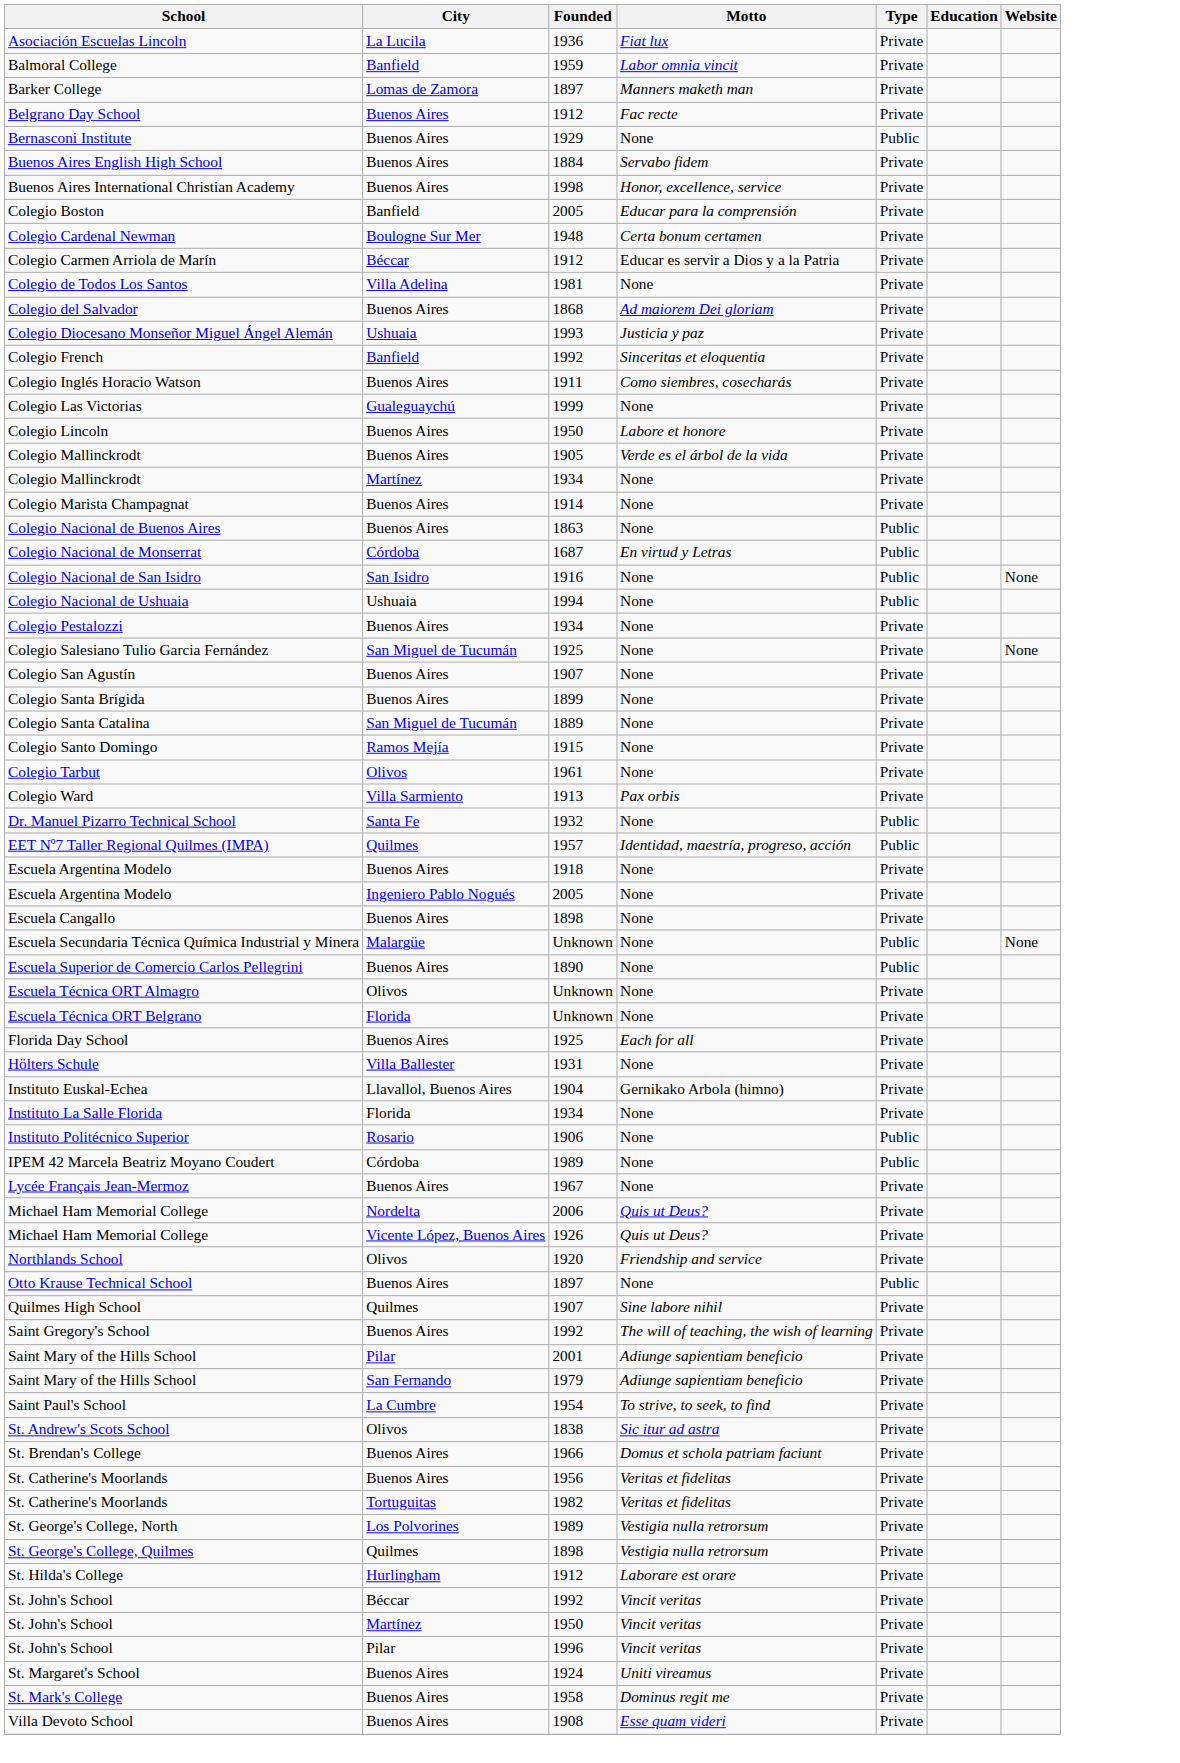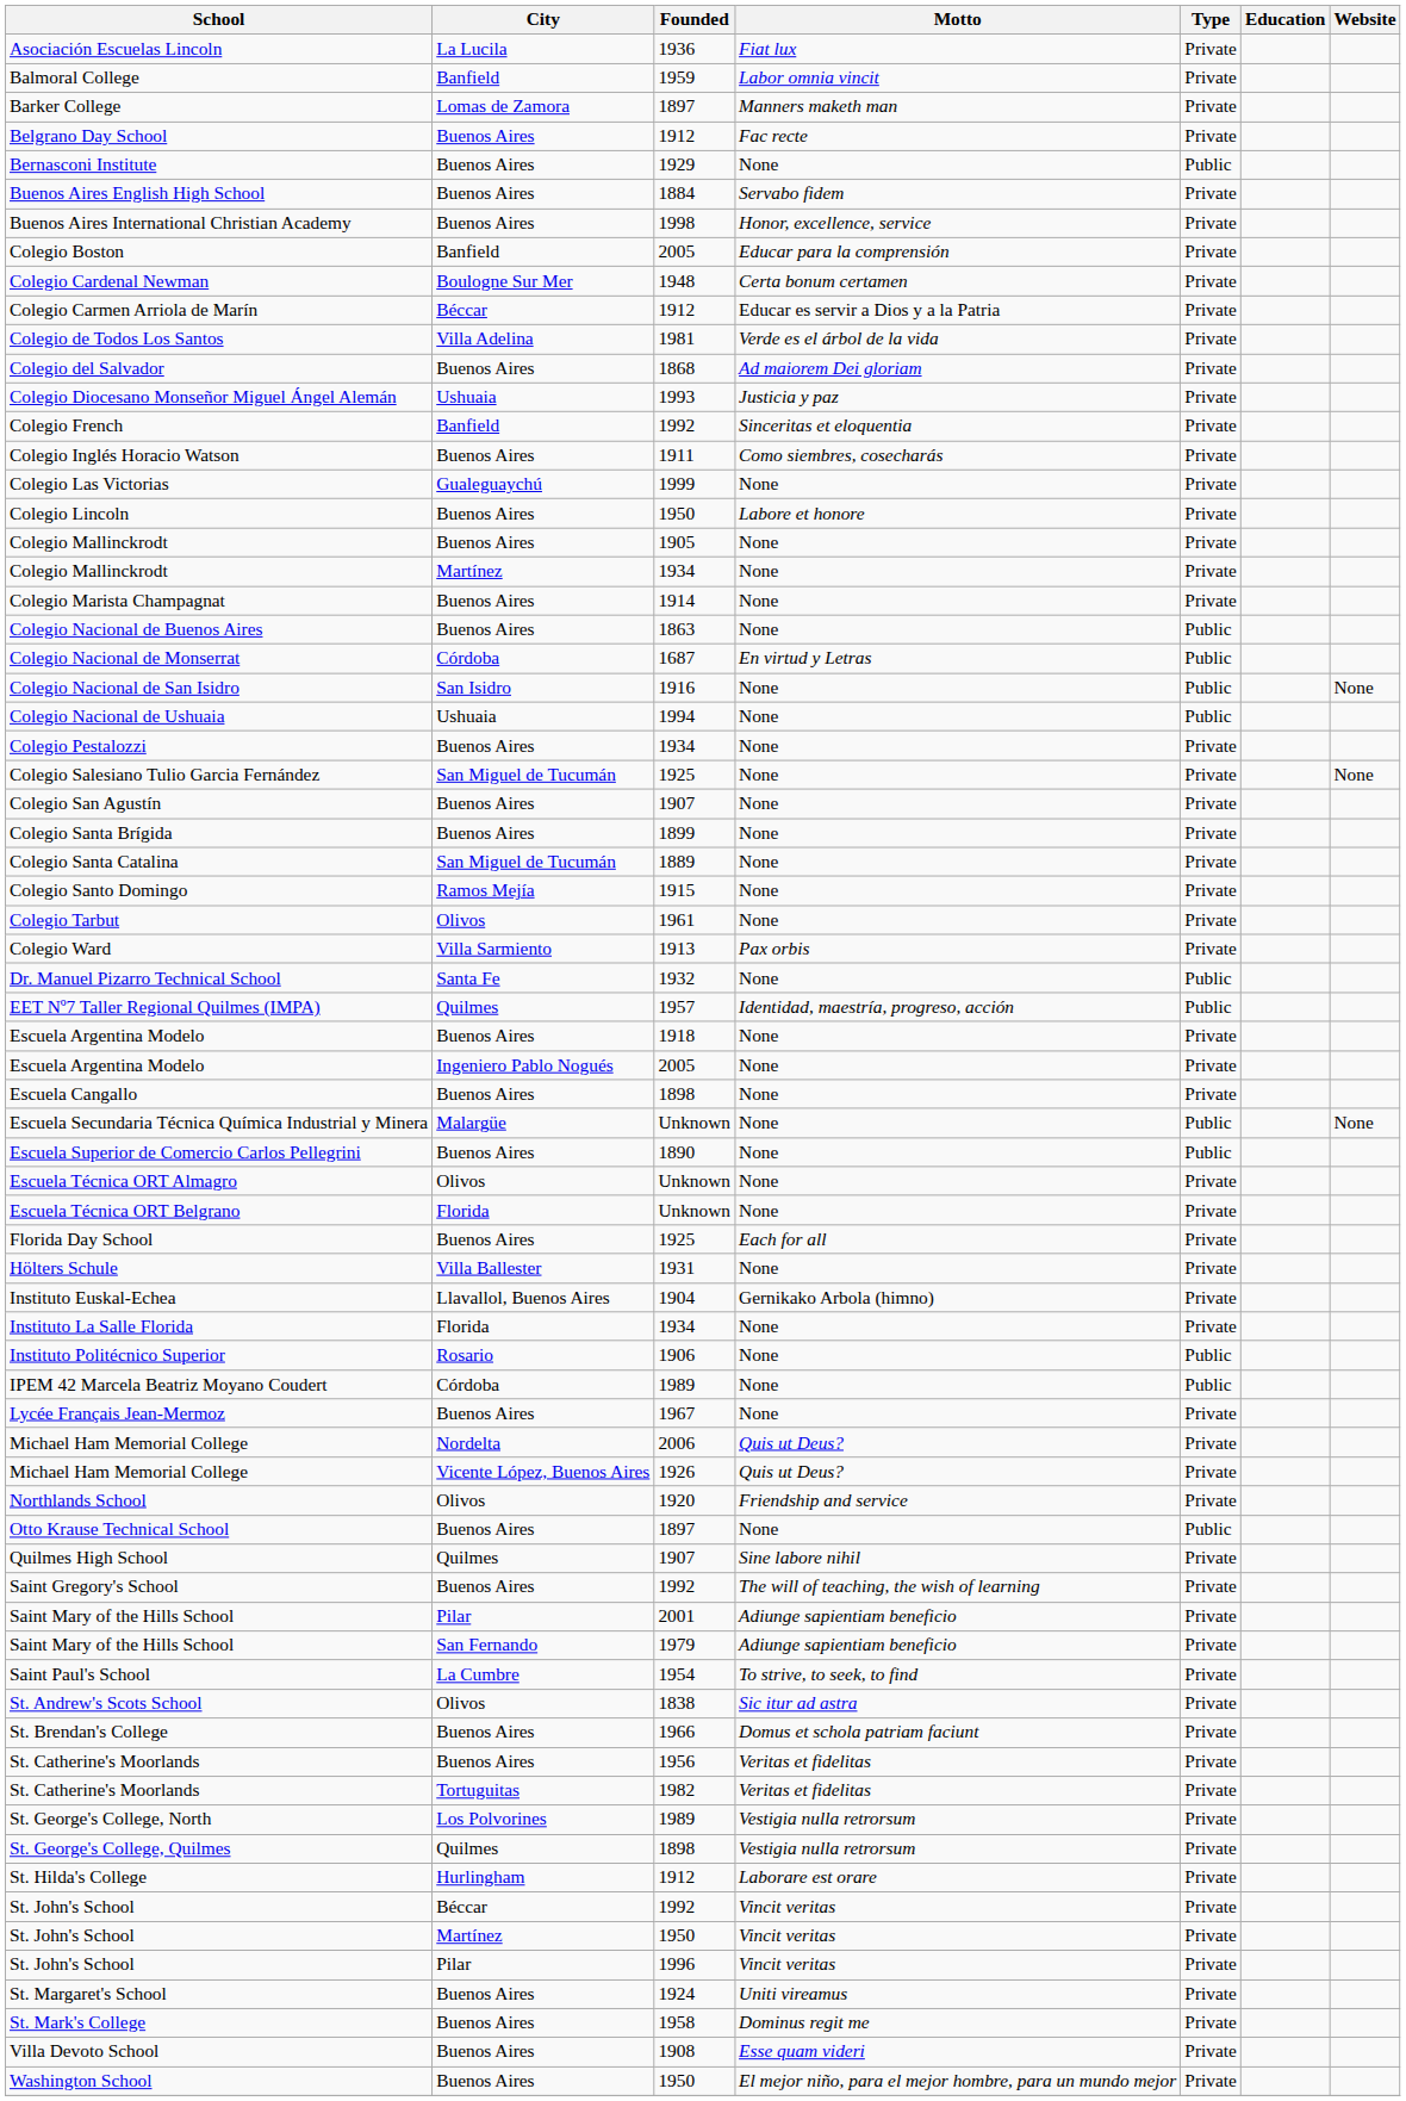 <table class="wikitable sortable">
 <tr>
 <th>School</th>
 <th>City</th>
 <th>Founded</th>
 <th>Motto</th>
 <th>Type</th>
 <th>Education</th>
 <th class="unsortable">Website</th>
 </tr>
 <tr>
 <td><a href='#'>Asociación Escuelas Lincoln</a></td>
 <td><a href='#'>La Lucila</a></td>
 <td>1936</td>
 <td><em><a href='#'>Fiat lux</a></em></td>
 <td>Private</td>
 <td></td>
 <td></td>
 </tr>
 <tr>
 <td>Balmoral College</td>
 <td><a href='#'>Banfield</a></td>
 <td>1959</td>
 <td><em><a href='#'>Labor omnia vincit</a></em></td>
 <td>Private</td>
 <td></td>
 <td></td>
 </tr>
 <tr>
 <td>Barker College</td>
 <td><a href='#'>Lomas de Zamora</a></td>
 <td>1897</td>
 <td><em>Manners maketh man</em></td>
 <td>Private</td>
 <td></td>
 <td></td>
 </tr>
 <tr>
 <td><a href='#'>Belgrano Day School</a></td>
 <td><a href='#'>Buenos Aires</a></td>
 <td>1912</td>
 <td><em>Fac recte</em></td>
 <td>Private</td>
 <td></td>
 <td></td>
 </tr>
 <tr>
 <td><a href='#'>Bernasconi Institute</a></td>
 <td>Buenos Aires</td>
 <td>1929</td>
 <td>None</td>
 <td>Public</td>
 <td></td>
 <td></td>
 </tr>
 <tr>
 <td><a href='#'>Buenos Aires English High School</a></td>
 <td>Buenos Aires</td>
 <td>1884</td>
 <td><em>Servabo fidem</em></td>
 <td>Private</td>
 <td></td>
 <td></td>
 </tr>
 <tr>
 <td>Buenos Aires International Christian Academy</td>
 <td>Buenos Aires</td>
 <td>1998</td>
 <td><em>Honor, excellence, service</em></td>
 <td>Private</td>
 <td></td>
 <td></td>
 </tr>
 <tr>
 <td>Colegio Boston</td>
 <td>Banfield</td>
 <td>2005</td>
 <td><em>Educar para la comprensión</em></td>
 <td>Private</td>
 <td></td>
 <td></td>
 </tr>
 <tr>
 <td><a href='#'>Colegio Cardenal Newman</a></td>
 <td><a href='#'>Boulogne Sur Mer</a></td>
 <td>1948</td>
 <td><em>Certa bonum certamen</em></td>
 <td>Private</td>
 <td></td>
 <td></td>
 </tr>
 <tr>
 <td>Colegio Carmen Arriola de Marín</td>
 <td><a href='#'>Béccar</a></td>
 <td>1912</td>
 <td>Educar es servir a Dios y a la Patria</td>
 <td>Private</td>
 <td></td>
 <td></td>
 </tr>
 <tr>
 <td><a href='#'>Colegio de Todos Los Santos</a></td>
 <td><a href='#'>Villa Adelina</a></td>
 <td>1981</td>
-<td>None</td>
+<td><em>Verde es el árbol de la vida</em></td>
 <td>Private</td>
 <td></td>
 <td></td>
 </tr>
 <tr>
 <td><a href='#'>Colegio del Salvador</a></td>
 <td>Buenos Aires</td>
 <td>1868</td>
 <td><em><a href='#'>Ad maiorem Dei gloriam</a></em></td>
 <td>Private</td>
 <td></td>
 <td></td>
 </tr>
 <tr>
 <td><a href='#'>Colegio Diocesano Monseñor Miguel Ángel Alemán</a></td>
 <td><a href='#'>Ushuaia</a></td>
 <td>1993</td>
 <td><em>Justicia y paz</em></td>
 <td>Private</td>
 <td></td>
 <td></td>
 </tr>
 <tr>
 <td>Colegio French</td>
 <td><a href='#'>Banfield</a></td>
 <td>1992</td>
 <td><em>Sinceritas et eloquentia</em></td>
 <td>Private</td>
 <td></td>
 <td></td>
 </tr>
 <tr>
 <td>Colegio Inglés Horacio Watson</td>
 <td>Buenos Aires</td>
 <td>1911</td>
 <td><em>Como siembres, cosecharás</em></td>
 <td>Private</td>
 <td></td>
 <td></td>
 </tr>
 <tr>
 <td>Colegio Las Victorias</td>
 <td><a href='#'>Gualeguaychú</a></td>
 <td>1999</td>
 <td>None</td>
 <td>Private</td>
 <td></td>
 <td></td>
 </tr>
 <tr>
 <td>Colegio Lincoln</td>
 <td>Buenos Aires</td>
 <td>1950</td>
 <td><em>Labore et honore</em></td>
 <td>Private</td>
 <td></td>
 <td></td>
 </tr>
 <tr>
 <td>Colegio Mallinckrodt</td>
 <td>Buenos Aires</td>
 <td>1905</td>
-<td><em>Verde es el árbol de la vida</em></td>
+<td>None</td>
 <td>Private</td>
 <td></td>
 <td></td>
 </tr>
 <tr>
 <td>Colegio Mallinckrodt</td>
 <td><a href='#'>Martínez</a></td>
 <td>1934</td>
 <td>None</td>
 <td>Private</td>
 <td></td>
 <td></td>
 </tr>
 <tr>
 <td>Colegio Marista Champagnat</td>
 <td>Buenos Aires</td>
 <td>1914</td>
 <td>None</td>
 <td>Private</td>
 <td></td>
 <td></td>
 </tr>
 <tr>
 <td><a href='#'>Colegio Nacional de Buenos Aires</a></td>
 <td>Buenos Aires</td>
 <td>1863</td>
 <td>None</td>
 <td>Public</td>
 <td></td>
 <td></td>
 </tr>
 <tr>
 <td><a href='#'>Colegio Nacional de Monserrat</a></td>
 <td><a href='#'>Córdoba</a></td>
 <td>1687</td>
 <td><em>En virtud y Letras</em></td>
 <td>Public</td>
 <td></td>
 <td></td>
 </tr>
 <tr>
 <td><a href='#'>Colegio Nacional de San Isidro</a></td>
 <td><a href='#'>San Isidro</a></td>
 <td>1916</td>
 <td>None</td>
 <td>Public</td>
 <td></td>
 <td>None</td>
 </tr>
 <tr>
 <td><a href='#'>Colegio Nacional de Ushuaia</a></td>
 <td>Ushuaia</td>
 <td>1994</td>
 <td>None</td>
 <td>Public</td>
 <td></td>
 <td></td>
 </tr>
 <tr>
 <td><a href='#'>Colegio Pestalozzi</a></td>
 <td>Buenos Aires</td>
 <td>1934</td>
 <td>None</td>
 <td>Private</td>
 <td></td>
 <td></td>
 </tr>
 <tr>
 <td>Colegio Salesiano Tulio Garcia Fernández</td>
 <td><a href='#'>San Miguel de Tucumán</a></td>
 <td>1925</td>
 <td>None</td>
 <td>Private</td>
 <td></td>
 <td>None</td>
 </tr>
 <tr>
 <td>Colegio San Agustín</td>
 <td>Buenos Aires</td>
 <td>1907</td>
 <td>None</td>
 <td>Private</td>
 <td></td>
 <td></td>
 </tr>
 <tr>
 <td>Colegio Santa Brígida</td>
 <td>Buenos Aires</td>
 <td>1899</td>
 <td>None</td>
 <td>Private</td>
 <td></td>
 <td></td>
 </tr>
 <tr>
 <td>Colegio Santa Catalina</td>
 <td><a href='#'>San Miguel de Tucumán</a></td>
 <td>1889</td>
 <td>None</td>
 <td>Private</td>
 <td></td>
 <td></td>
 </tr>
 <tr>
 <td>Colegio Santo Domingo</td>
 <td><a href='#'>Ramos Mejía</a></td>
 <td>1915</td>
 <td>None</td>
 <td>Private</td>
 <td></td>
 <td></td>
 </tr>
 <tr>
 <td><a href='#'>Colegio Tarbut</a></td>
 <td><a href='#'>Olivos</a></td>
 <td>1961</td>
 <td>None</td>
 <td>Private</td>
 <td></td>
 <td></td>
 </tr>
 <tr>
 <td>Colegio Ward</td>
 <td><a href='#'>Villa Sarmiento</a></td>
 <td>1913</td>
 <td><em>Pax orbis</em></td>
 <td>Private</td>
 <td></td>
 <td></td>
 </tr>
 <tr>
 <td><a href='#'>Dr. Manuel Pizarro Technical School</a></td>
 <td><a href='#'>Santa Fe</a></td>
 <td>1932</td>
 <td>None</td>
 <td>Public</td>
 <td></td>
 <td></td>
 </tr>
 <tr>
 <td><a href='#'>EET Nº7 Taller Regional Quilmes (IMPA)</a></td>
 <td><a href='#'>Quilmes</a></td>
 <td>1957</td>
 <td><em>Identidad, maestría, progreso, acción</em></td>
 <td>Public</td>
 <td></td>
 <td></td>
 </tr>
 <tr>
 <td>Escuela Argentina Modelo</td>
 <td>Buenos Aires</td>
 <td>1918</td>
 <td>None</td>
 <td>Private</td>
 <td></td>
 <td></td>
 </tr>
 <tr>
 <td>Escuela Argentina Modelo</td>
 <td><a href='#'>Ingeniero Pablo Nogués</a></td>
 <td>2005</td>
 <td>None</td>
 <td>Private</td>
 <td></td>
 <td></td>
 </tr>
 <tr>
 <td>Escuela Cangallo</td>
 <td>Buenos Aires</td>
 <td>1898</td>
 <td>None</td>
 <td>Private</td>
 <td></td>
 <td></td>
 </tr>
 <tr>
 <td>Escuela Secundaria Técnica Química Industrial y Minera</td>
 <td><a href='#'>Malargüe</a></td>
 <td>Unknown</td>
 <td>None</td>
 <td>Public</td>
 <td></td>
 <td>None</td>
 </tr>
 <tr>
 <td><a href='#'>Escuela Superior de Comercio Carlos Pellegrini</a></td>
 <td>Buenos Aires</td>
 <td>1890</td>
 <td>None</td>
 <td>Public</td>
 <td></td>
 <td></td>
 </tr>
 <tr>
 <td><a href='#'>Escuela Técnica ORT Almagro</a></td>
 <td>Olivos</td>
 <td>Unknown</td>
 <td>None</td>
 <td>Private</td>
 <td></td>
 <td></td>
 </tr>
 <tr>
 <td><a href='#'>Escuela Técnica ORT Belgrano</a></td>
 <td><a href='#'>Florida</a></td>
 <td>Unknown</td>
 <td>None</td>
 <td>Private</td>
 <td></td>
 <td></td>
 </tr>
 <tr>
 <td>Florida Day School</td>
 <td>Buenos Aires</td>
 <td>1925</td>
 <td><em>Each for all</em></td>
 <td>Private</td>
 <td></td>
 <td></td>
 </tr>
 <tr>
 <td><a href='#'>Hölters Schule</a></td>
 <td><a href='#'>Villa Ballester</a></td>
 <td>1931</td>
 <td>None</td>
 <td>Private</td>
 <td></td>
 <td></td>
 </tr>
 <tr>
 <td>Instituto Euskal-Echea</td>
 <td>Llavallol, Buenos Aires</td>
 <td>1904</td>
 <td>Gernikako Arbola (himno)</td>
 <td>Private</td>
 <td></td>
 <td></td>
 </tr>
 <tr>
 <td><a href='#'>Instituto La Salle Florida</a></td>
 <td>Florida</td>
 <td>1934</td>
 <td>None</td>
 <td>Private</td>
 <td></td>
 <td></td>
 </tr>
 <tr>
 <td><a href='#'>Instituto Politécnico Superior</a></td>
 <td><a href='#'>Rosario</a></td>
 <td>1906</td>
 <td>None</td>
 <td>Public</td>
 <td></td>
 <td></td>
 </tr>
 <tr>
 <td>IPEM 42 Marcela Beatriz Moyano Coudert</td>
 <td>Córdoba</td>
 <td>1989</td>
 <td>None</td>
 <td>Public</td>
 <td></td>
 <td></td>
 </tr>
 <tr>
 <td><a href='#'>Lycée Français Jean-Mermoz</a></td>
 <td>Buenos Aires</td>
 <td>1967</td>
 <td>None</td>
 <td>Private</td>
 <td></td>
 <td></td>
 </tr>
 <tr>
 <td>Michael Ham Memorial College</td>
 <td><a href='#'>Nordelta</a></td>
 <td>2006</td>
 <td><em><a href='#'>Quis ut Deus?</a></em></td>
 <td>Private</td>
 <td></td>
 <td></td>
 </tr>
 <tr>
 <td>Michael Ham Memorial College</td>
 <td><a href='#'>Vicente López, Buenos Aires</a></td>
 <td>1926</td>
 <td><em>Quis ut Deus?</em></td>
 <td>Private</td>
 <td></td>
 <td></td>
 </tr>
 <tr>
 <td><a href='#'>Northlands School</a></td>
 <td>Olivos</td>
 <td>1920</td>
 <td><em>Friendship and service</em></td>
 <td>Private</td>
 <td></td>
 <td></td>
 </tr>
 <tr>
 <td><a href='#'>Otto Krause Technical School</a></td>
 <td>Buenos Aires</td>
 <td>1897</td>
 <td>None</td>
 <td>Public</td>
 <td></td>
 <td></td>
 </tr>
 <tr>
 <td>Quilmes High School</td>
 <td>Quilmes</td>
 <td>1907</td>
 <td><em>Sine labore nihil</em></td>
 <td>Private</td>
 <td></td>
 <td></td>
 </tr>
 <tr>
 <td>Saint Gregory's School</td>
 <td>Buenos Aires</td>
 <td>1992</td>
 <td><em>The will of teaching, the wish of learning</em></td>
 <td>Private</td>
 <td></td>
 <td></td>
 </tr>
 <tr>
 <td>Saint Mary of the Hills School</td>
 <td><a href='#'>Pilar</a></td>
 <td>2001</td>
 <td><em>Adiunge sapientiam beneficio</em></td>
 <td>Private</td>
 <td></td>
 <td></td>
 </tr>
 <tr>
 <td>Saint Mary of the Hills School</td>
 <td><a href='#'>San Fernando</a></td>
 <td>1979</td>
 <td><em>Adiunge sapientiam beneficio</em></td>
 <td>Private</td>
 <td></td>
 <td></td>
 </tr>
 <tr>
 <td>Saint Paul's School</td>
 <td><a href='#'>La Cumbre</a></td>
 <td>1954</td>
 <td><em>To strive, to seek, to find</em></td>
 <td>Private</td>
 <td></td>
 <td></td>
 </tr>
 <tr>
 <td><a href='#'>St. Andrew's Scots School</a></td>
 <td>Olivos</td>
 <td>1838</td>
 <td><em><a href='#'>Sic itur ad astra</a></em></td>
 <td>Private</td>
 <td></td>
 <td></td>
 </tr>
 <tr>
 <td>St. Brendan's College</td>
 <td>Buenos Aires</td>
 <td>1966</td>
 <td><em>Domus et schola patriam faciunt</em></td>
 <td>Private</td>
 <td></td>
 <td></td>
 </tr>
 <tr>
 <td>St. Catherine's Moorlands</td>
 <td>Buenos Aires</td>
 <td>1956</td>
 <td><em>Veritas et fidelitas</em></td>
 <td>Private</td>
 <td></td>
 <td></td>
 </tr>
 <tr>
 <td>St. Catherine's Moorlands</td>
 <td><a href='#'>Tortuguitas</a></td>
 <td>1982</td>
 <td><em>Veritas et fidelitas</em></td>
 <td>Private</td>
 <td></td>
 <td></td>
 </tr>
 <tr>
 <td>St. George's College, North</td>
 <td><a href='#'>Los Polvorines</a></td>
 <td>1989</td>
 <td><em>Vestigia nulla retrorsum</em></td>
 <td>Private</td>
 <td></td>
 <td></td>
 </tr>
 <tr>
 <td><a href='#'>St. George's College, Quilmes</a></td>
 <td>Quilmes</td>
 <td>1898</td>
 <td><em>Vestigia nulla retrorsum</em></td>
 <td>Private</td>
 <td></td>
 <td></td>
 </tr>
 <tr>
 <td>St. Hilda's College</td>
 <td><a href='#'>Hurlingham</a></td>
 <td>1912</td>
 <td><em>Laborare est orare</em></td>
 <td>Private</td>
 <td></td>
 <td></td>
 </tr>
 <tr>
 <td>St. John's School</td>
 <td>Béccar</td>
 <td>1992</td>
 <td><em>Vincit veritas</em></td>
 <td>Private</td>
 <td></td>
 <td></td>
 </tr>
 <tr>
 <td>St. John's School</td>
 <td><a href='#'>Martínez</a></td>
 <td>1950</td>
 <td><em>Vincit veritas</em></td>
 <td>Private</td>
 <td></td>
 <td></td>
 </tr>
 <tr>
 <td>St. John's School</td>
 <td>Pilar</td>
 <td>1996</td>
 <td><em>Vincit veritas</em></td>
 <td>Private</td>
 <td></td>
 <td></td>
 </tr>
 <tr>
 <td>St. Margaret's School</td>
 <td>Buenos Aires</td>
 <td>1924</td>
 <td><em>Uniti vireamus</em></td>
 <td>Private</td>
 <td></td>
 <td></td>
 </tr>
 <tr>
 <td><a href='#'>St. Mark's College</a></td>
 <td>Buenos Aires</td>
 <td>1958</td>
 <td><em>Dominus regit me</em></td>
 <td>Private</td>
 <td></td>
 <td></td>
 </tr>
 <tr>
 <td>Villa Devoto School</td>
 <td>Buenos Aires</td>
 <td>1908</td>
 <td><em><a href='#'>Esse quam videri</a></em></td>
 <td>Private</td>
 <td></td>
 <td></td>
 </tr>
 <tr>
+<td><a href='#'>Washington School</a></td>
+<td>Buenos Aires</td>
+<td>1950</td>
+<td><em>El mejor niño, para el mejor hombre, para un mundo mejor</em></td>
+<td>Private</td>
+<td></td>
+<td></td>
+</tr>
+<tr>
 </tr>
 </table>
